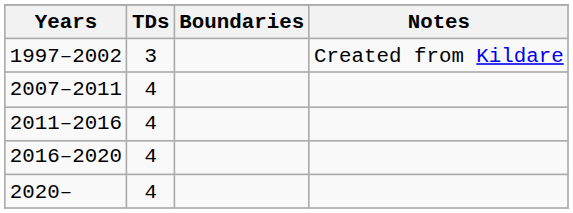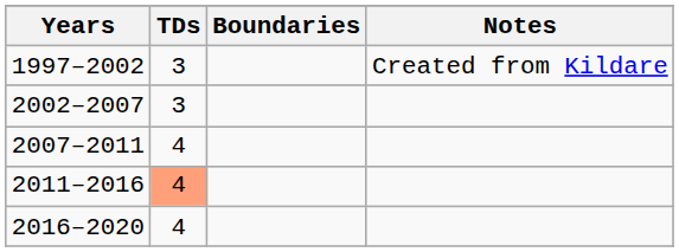 <table class="wikitable">
 <tr bgcolor="green">
 </tr>
 <tr>
 <th>Years</th>
 <th>TDs</th>
 <th>Boundaries</th>
 <th>Notes</th>
 </tr>
 <tr>
 <td>1997–2002</td>
 <td align="center">3</td>
 <td></td>
 <td>Created from <a href='#'>Kildare</a></td>
 </tr>
 <tr>
+<td>2002–2007</td>
+<td align="center">3</td>
+<td></td>
+<td></td>
+</tr>
+<tr>
 <td>2007–2011</td>
 <td align="center">4</td>
 <td></td>
 <td></td>
 </tr>
 <tr>
 <td>2011–2016</td>
-<td align="center">4</td>
+<td align="center" style="background: lightsalmon;">4</td>
 <td></td>
 <td></td>
 </tr>
 <tr>
 <td>2016–2020</td>
 <td align="center">4</td>
 <td></td>
 <td></td>
 </tr>
-<tr>
-<td>2020–</td>
-<td align="center">4</td>
-<td></td>
-<td></td>
-</tr>
 </table>
